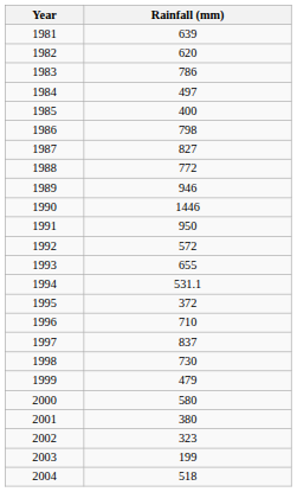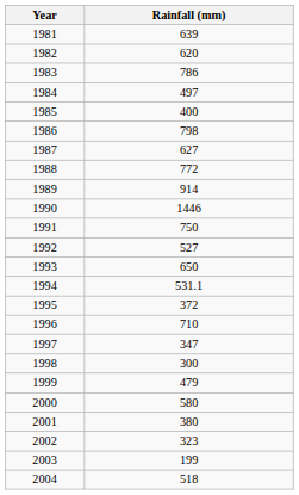 <table class="wikitable sortable" style="text-align:center" width=30%>
 <tr>
 <th>Year</th>
 <th>Rainfall (mm)</th>
 </tr>
 <tr>
 <td>1981</td>
 <td>639</td>
 </tr>
 <tr>
 <td>1982</td>
 <td>620</td>
 </tr>
 <tr>
 <td>1983</td>
 <td>786</td>
 </tr>
 <tr>
 <td>1984</td>
 <td>497</td>
 </tr>
 <tr>
 <td>1985</td>
 <td>400</td>
 </tr>
 <tr>
 <td>1986</td>
 <td>798</td>
 </tr>
 <tr>
 <td>1987</td>
-<td>827</td>
+<td>627</td>
 </tr>
 <tr>
 <td>1988</td>
 <td>772</td>
 </tr>
 <tr>
 <td>1989</td>
-<td>946</td>
+<td>914</td>
 </tr>
 <tr>
 <td>1990</td>
 <td>1446</td>
 </tr>
 <tr>
 <td>1991</td>
-<td>950</td>
+<td>750</td>
 </tr>
 <tr>
 <td>1992</td>
-<td>572</td>
+<td>527</td>
 </tr>
 <tr>
 <td>1993</td>
-<td>655</td>
+<td>650</td>
 </tr>
 <tr>
 <td>1994</td>
 <td>531.1</td>
 </tr>
 <tr>
 <td>1995</td>
 <td>372</td>
 </tr>
 <tr>
 <td>1996</td>
 <td>710</td>
 </tr>
 <tr>
 <td>1997</td>
-<td>837</td>
+<td>347</td>
 </tr>
 <tr>
 <td>1998</td>
-<td>730</td>
+<td>300</td>
 </tr>
 <tr>
 <td>1999</td>
 <td>479</td>
 </tr>
 <tr>
 <td>2000</td>
 <td>580</td>
 </tr>
 <tr>
 <td>2001</td>
 <td>380</td>
 </tr>
 <tr>
 <td>2002</td>
 <td>323</td>
 </tr>
 <tr>
 <td>2003</td>
 <td>199</td>
 </tr>
 <tr>
 <td>2004</td>
 <td>518</td>
 </tr>
 </table>
